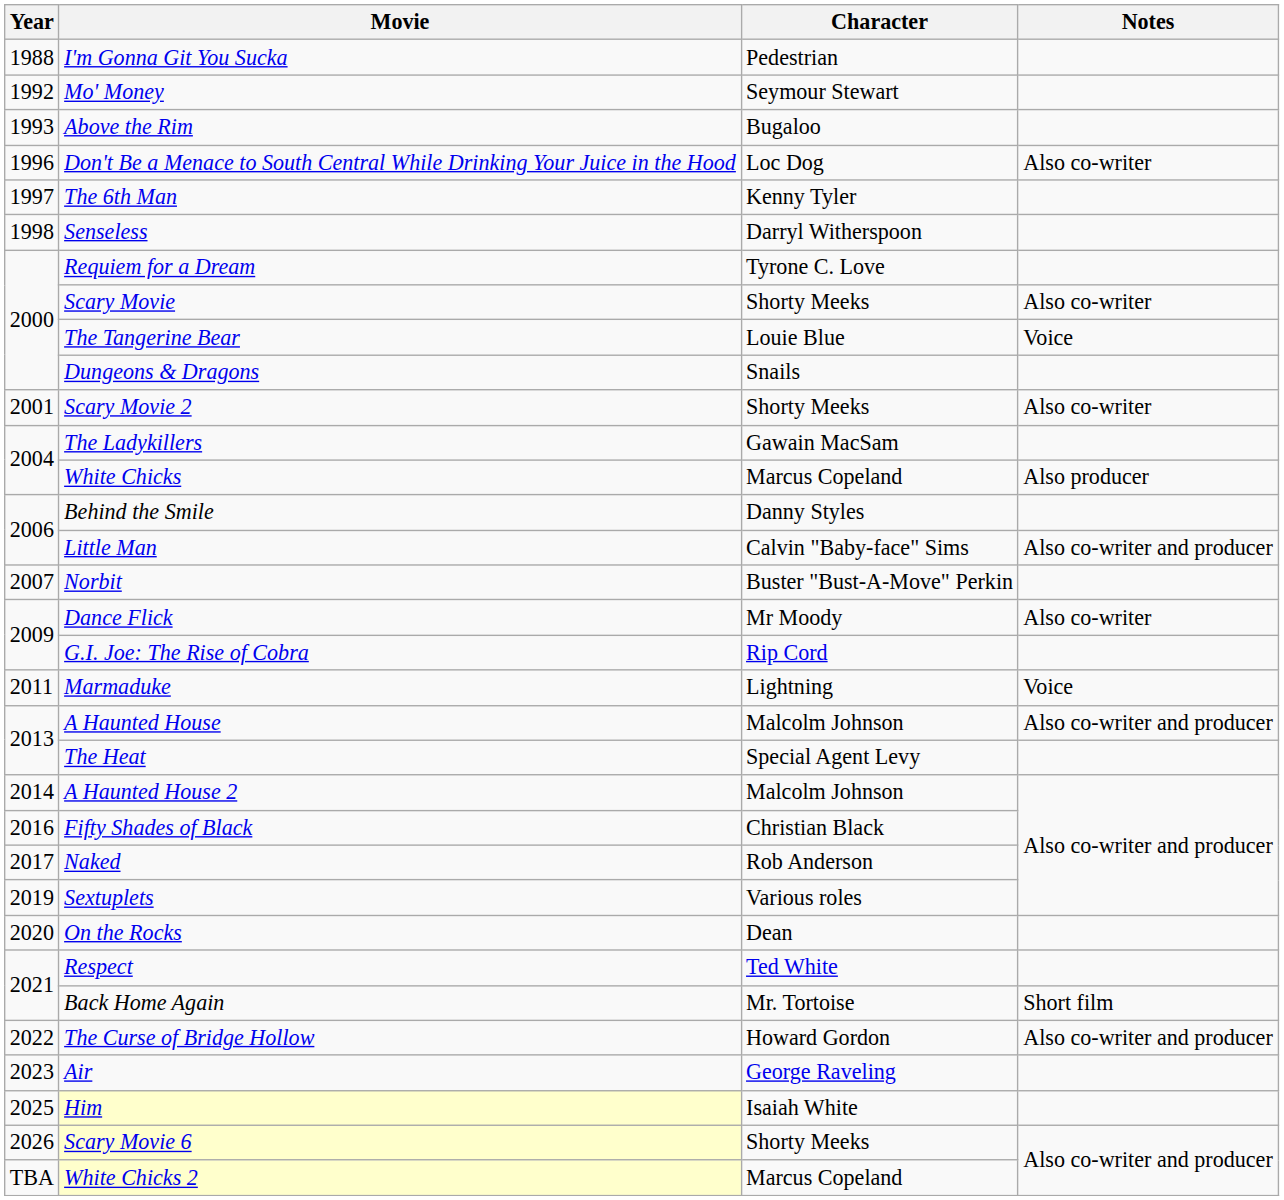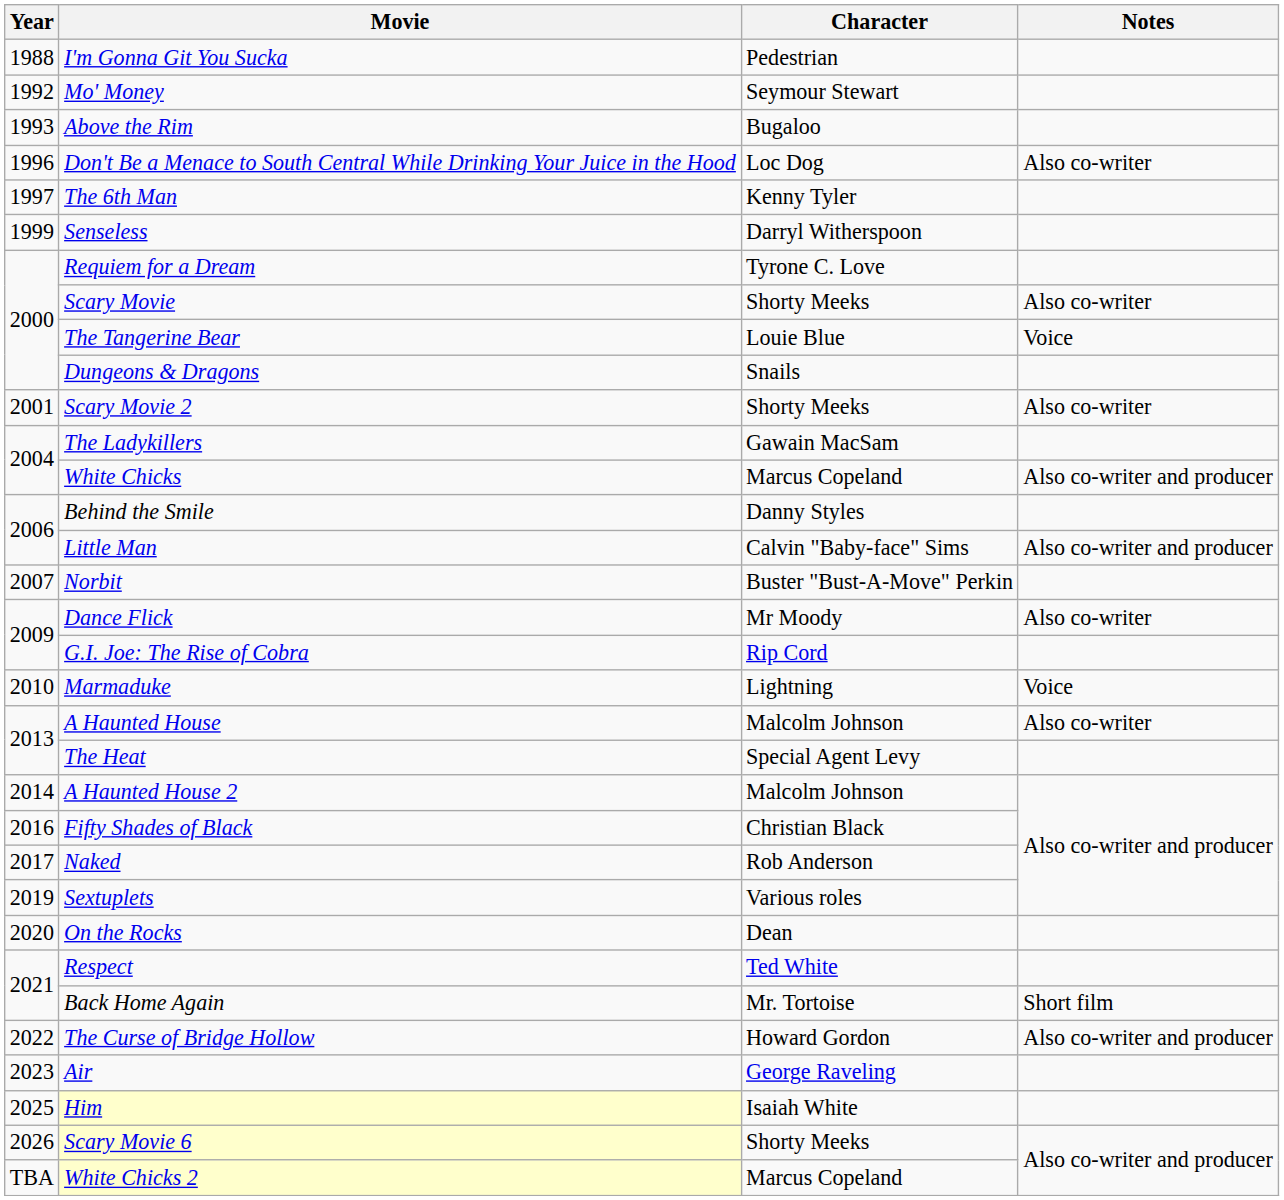 <table class="wikitable plainrowheaders sortable" style="margin-right: 0;">
 <tr>
 <th>Year</th>
 <th>Movie</th>
 <th>Character</th>
 <th>Notes</th>
 </tr>
 <tr>
 <td>1988</td>
 <td><em><a href='#'>I'm Gonna Git You Sucka</a></em></td>
 <td>Pedestrian</td>
 <td></td>
 </tr>
 <tr>
 <td>1992</td>
 <td><em><a href='#'>Mo' Money</a></em></td>
 <td>Seymour Stewart</td>
 <td></td>
 </tr>
 <tr>
 <td>1993</td>
 <td><em><a href='#'>Above the Rim</a></em></td>
 <td>Bugaloo</td>
 <td></td>
 </tr>
 <tr>
 <td>1996</td>
 <td><em><a href='#'>Don't Be a Menace to South Central While Drinking Your Juice in the Hood</a></em></td>
 <td>Loc Dog</td>
 <td>Also co-writer</td>
 </tr>
 <tr>
 <td>1997</td>
 <td><em><a href='#'>The 6th Man</a></em></td>
 <td>Kenny Tyler</td>
 <td></td>
 </tr>
 <tr>
-<td>1998</td>
+<td>1999</td>
 <td><em><a href='#'>Senseless</a></em></td>
 <td>Darryl Witherspoon</td>
 <td></td>
 </tr>
 <tr>
 <td rowspan="4">2000</td>
 <td><em><a href='#'>Requiem for a Dream</a></em></td>
 <td>Tyrone C. Love</td>
 <td></td>
 </tr>
 <tr>
 <td><em><a href='#'>Scary Movie</a></em></td>
 <td>Shorty Meeks</td>
 <td>Also co-writer</td>
 </tr>
 <tr>
 <td><em><a href='#'>The Tangerine Bear</a></em></td>
 <td>Louie Blue</td>
 <td>Voice</td>
 </tr>
 <tr>
 <td><em><a href='#'>Dungeons & Dragons</a></em></td>
 <td>Snails</td>
 <td></td>
 </tr>
 <tr>
 <td>2001</td>
 <td><em><a href='#'>Scary Movie 2</a></em></td>
 <td>Shorty Meeks</td>
 <td>Also co-writer</td>
 </tr>
 <tr>
 <td rowspan="2">2004</td>
 <td><em><a href='#'>The Ladykillers</a></em></td>
 <td>Gawain MacSam</td>
 <td></td>
 </tr>
 <tr>
 <td><em><a href='#'>White Chicks</a></em></td>
 <td>Marcus Copeland</td>
-<td>Also producer </td>
+<td>Also co-writer and producer</td>
 </tr>
 <tr>
 <td rowspan="2">2006</td>
 <td><em>Behind the Smile</em></td>
 <td>Danny Styles</td>
 <td></td>
 </tr>
 <tr>
 <td><em><a href='#'>Little Man</a></em></td>
 <td>Calvin "Baby-face" Sims</td>
 <td>Also co-writer and producer</td>
 </tr>
 <tr>
 <td>2007</td>
 <td><em><a href='#'>Norbit</a></em></td>
 <td>Buster "Bust-A-Move" Perkin</td>
 <td></td>
 </tr>
 <tr>
 <td rowspan="2">2009</td>
 <td><em><a href='#'>Dance Flick</a></em></td>
 <td>Mr Moody</td>
 <td>Also co-writer</td>
 </tr>
 <tr>
 <td><em><a href='#'>G.I. Joe: The Rise of Cobra</a></em></td>
 <td><a href='#'>Rip Cord</a></td>
 <td></td>
 </tr>
 <tr>
-<td>2011</td>
+<td>2010</td>
 <td><em><a href='#'>Marmaduke</a></em></td>
 <td>Lightning</td>
 <td>Voice</td>
 </tr>
 <tr>
 <td rowspan="2">2013</td>
 <td><em><a href='#'>A Haunted House</a></em></td>
 <td>Malcolm Johnson</td>
-<td>Also co-writer and producer</td>
+<td>Also co-writer</td>
 </tr>
 <tr>
 <td><em><a href='#'>The Heat</a></em></td>
 <td>Special Agent Levy</td>
 <td></td>
 </tr>
 <tr>
 <td>2014</td>
 <td><em><a href='#'>A Haunted House 2</a></em></td>
 <td>Malcolm Johnson</td>
 <td rowspan="4">Also co-writer and producer</td>
 </tr>
 <tr>
 <td>2016</td>
 <td><em><a href='#'>Fifty Shades of Black</a></em></td>
 <td>Christian Black</td>
 </tr>
 <tr>
 <td>2017</td>
 <td><em><a href='#'>Naked</a></em></td>
 <td>Rob Anderson</td>
 </tr>
 <tr>
 <td>2019</td>
 <td><em><a href='#'>Sextuplets</a></em></td>
 <td>Various roles</td>
 </tr>
 <tr>
 <td>2020</td>
 <td><em><a href='#'>On the Rocks</a></em></td>
 <td>Dean</td>
 <td></td>
 </tr>
 <tr>
 <td rowspan=2>2021</td>
 <td><em><a href='#'>Respect</a></em></td>
 <td><a href='#'>Ted White</a></td>
 <td></td>
 </tr>
 <tr>
 <td><em>Back Home Again</em></td>
 <td>Mr. Tortoise</td>
 <td>Short film</td>
 </tr>
 <tr>
 <td>2022</td>
 <td><em><a href='#'>The Curse of Bridge Hollow</a></em></td>
 <td>Howard Gordon</td>
 <td>Also co-writer and producer</td>
 </tr>
 <tr>
 <td>2023</td>
 <td><em><a href='#'>Air</a></em></td>
 <td><a href='#'>George Raveling</a></td>
 <td></td>
 </tr>
 <tr>
 <td>2025</td>
 <td style="background:#ffc;"><em><a href='#'>Him</a></em> </td>
 <td>Isaiah White</td>
 <td></td>
 </tr>
 <tr>
 <td>2026</td>
 <td style="background:#ffc;"><em><a href='#'>Scary Movie 6</a></em> </td>
 <td>Shorty Meeks</td>
 <td rowspan="2">Also co-writer and producer</td>
 </tr>
 <tr>
 <td rowspan="2">TBA</td>
 <td style="background:#ffc;"><em><a href='#'>White Chicks 2</a></em> </td>
 <td>Marcus Copeland</td>
 </tr>
 <tr>
 </tr>
 </table>
